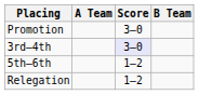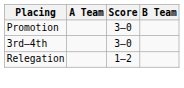 <table class=wikitable style="border:1px solid #AAAAAA;">
 <tr>
 <th>Placing</th>
 <th>A Team</th>
 <th>Score</th>
 <th>B Team</th>
 </tr>
 <tr>
 <td>Promotion</td>
 <td><strong></strong></td>
 <td align="center">3–0</td>
 <td></td>
 </tr>
 <tr>
 <td>3rd–4th</td>
 <td></td>
-<td align="center" style="background: lavender;">3–0</td>
-<td></td>
-</tr>
-<tr>
-<td>5th–6th</td>
-<td></td>
-<td align="center">1–2</td>
+<td align="center">3–0</td>
 <td></td>
 </tr>
 <tr>
 <td>Relegation</td>
 <td><em></em></td>
 <td align="center">1–2</td>
 <td></td>
 </tr>
 </table>
